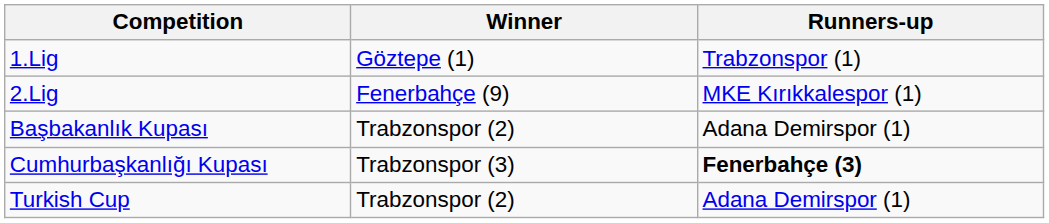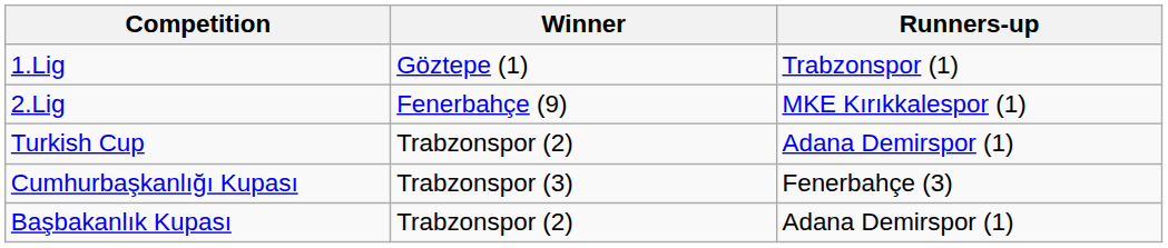 <table class="wikitable">
 <tr>
 <th style="width:15em">Competition</th>
 <th style="width:15em">Winner</th>
 <th style="width:15em">Runners-up</th>
 </tr>
 <tr>
 <td><a href='#'>1.Lig</a></td>
 <td><a href='#'>Göztepe</a> (1)</td>
 <td><a href='#'>Trabzonspor</a> (1)</td>
 </tr>
 <tr>
 <td><a href='#'>2.Lig</a></td>
 <td><a href='#'>Fenerbahçe</a> (9)</td>
 <td><a href='#'>MKE Kırıkkalespor</a> (1)</td>
 </tr>
 <tr>
+<td><a href='#'>Turkish Cup</a></td>
+<td>Trabzonspor (2)</td>
+<td><a href='#'>Adana Demirspor</a> (1)</td>
+</tr>
+<tr>
+<td><a href='#'>Cumhurbaşkanlığı Kupası</a></td>
+<td>Trabzonspor (3)</td>
+<td>Fenerbahçe (3)</td>
+</tr>
+<tr>
 <td><a href='#'>Başbakanlık Kupası</a></td>
 <td>Trabzonspor (2)</td>
 <td>Adana Demirspor (1)</td>
 </tr>
-<tr>
-<td><a href='#'>Cumhurbaşkanlığı Kupası</a></td>
-<td>Trabzonspor (3)</td>
-<td><strong>Fenerbahçe (3)</strong></td>
-</tr>
-<tr>
-<td><a href='#'>Turkish Cup</a></td>
-<td>Trabzonspor (2)</td>
-<td><a href='#'>Adana Demirspor</a> (1)</td>
-</tr>
 </table>
